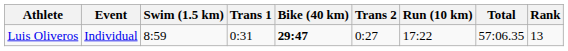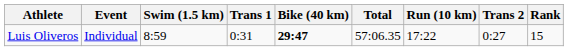 <table class="wikitable" border="1">
 <tr>
 <th>Athlete</th>
 <th>Event</th>
 <th>Swim (1.5 km)</th>
 <th>Trans 1</th>
 <th>Bike (40 km)</th>
+<th>Total</th>
+<th>Run (10 km)</th>
 <th>Trans 2</th>
-<th>Run (10 km)</th>
-<th>Total</th>
 <th>Rank</th>
 </tr>
 <tr>
 <td><a href='#'>Luis Oliveros</a></td>
 <td><a href='#'>Individual</a></td>
 <td>8:59</td>
 <td>0:31</td>
 <td><strong>29:47</strong></td>
+<td>57:06.35</td>
+<td>17:22</td>
 <td>0:27</td>
-<td>17:22</td>
-<td>57:06.35</td>
-<td>13</td>
+<td>15</td>
 </tr>
 </table>
